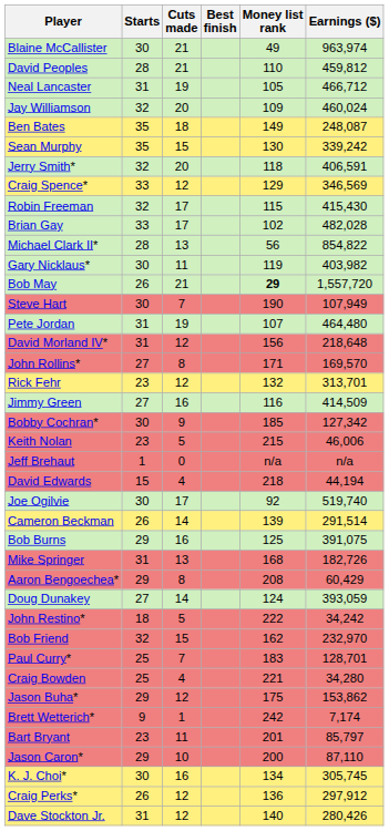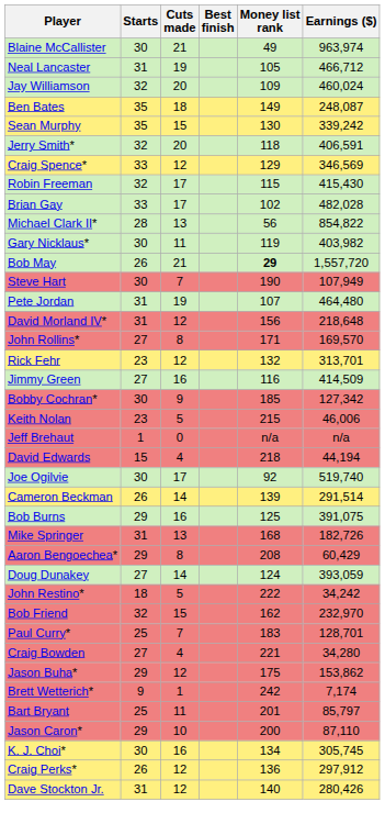 <table class=" sortable wikitable" style="text-align:center">
 <tr>
 <th>Player</th>
 <th>Starts</th>
 <th>Cuts<br>made</th>
 <th>Best<br>finish</th>
 <th>Money list<br>rank</th>
 <th>Earnings ($)</th>
 </tr>
 <tr style="background:#D0F0C0;">
 <td align=left> <a href='#'>Blaine McCallister</a></td>
 <td>30</td>
 <td>21</td>
 <td></td>
 <td>49</td>
 <td>963,974</td>
-</tr>
-<tr style="background:#D0F0C0;">
-<td align=left> <a href='#'>David Peoples</a></td>
-<td>28</td>
-<td>21</td>
-<td></td>
-<td>110</td>
-<td>459,812</td>
 </tr>
 <tr style="background:#D0F0C0;">
 <td align=left> <a href='#'>Neal Lancaster</a></td>
 <td>31</td>
 <td>19</td>
 <td></td>
 <td>105</td>
 <td>466,712</td>
 </tr>
 <tr style="background:#D0F0C0;">
 <td align=left> <a href='#'>Jay Williamson</a></td>
 <td>32</td>
 <td>20</td>
 <td></td>
 <td>109</td>
 <td>460,024</td>
 </tr>
 <tr style="background:#FFF080;">
 <td align=left> <a href='#'>Ben Bates</a></td>
 <td>35</td>
 <td>18</td>
 <td></td>
 <td>149</td>
 <td>248,087</td>
 </tr>
 <tr style="background:#FFF080;">
 <td align=left> <a href='#'>Sean Murphy</a></td>
 <td>35</td>
 <td>15</td>
 <td></td>
 <td>130</td>
 <td>339,242</td>
 </tr>
 <tr style="background:#D0F0C0;">
 <td align=left> <a href='#'>Jerry Smith</a>*</td>
 <td>32</td>
 <td>20</td>
 <td></td>
 <td>118</td>
 <td>406,591</td>
 </tr>
 <tr style="background:#FFF080;">
 <td align=left> <a href='#'>Craig Spence</a>*</td>
 <td>33</td>
 <td>12</td>
 <td></td>
 <td>129</td>
 <td>346,569</td>
 </tr>
 <tr style="background:#D0F0C0;">
 <td align=left> <a href='#'>Robin Freeman</a></td>
 <td>32</td>
 <td>17</td>
 <td></td>
 <td>115</td>
 <td>415,430</td>
 </tr>
 <tr style="background:#D0F0C0;">
 <td align=left> <a href='#'>Brian Gay</a></td>
 <td>33</td>
 <td>17</td>
 <td></td>
 <td>102</td>
 <td>482,028</td>
 </tr>
 <tr style="background:#D0F0C0;">
 <td align=left> <a href='#'>Michael Clark II</a>*</td>
 <td>28</td>
 <td>13</td>
 <td></td>
 <td>56</td>
 <td>854,822</td>
 </tr>
 <tr style="background:#D0F0C0;">
 <td align=left> <a href='#'>Gary Nicklaus</a>*</td>
 <td>30</td>
 <td>11</td>
 <td></td>
 <td>119</td>
 <td>403,982</td>
 </tr>
 <tr style="background:#D0F0C0;">
 <td align=left> <a href='#'>Bob May</a></td>
 <td>26</td>
 <td>21</td>
 <td></td>
 <td><strong>29</strong></td>
 <td>1,557,720</td>
 </tr>
 <tr style="background:#F08080;">
 <td align=left> <a href='#'>Steve Hart</a></td>
 <td>30</td>
 <td>7</td>
 <td></td>
 <td>190</td>
 <td>107,949</td>
 </tr>
 <tr style="background:#D0F0C0;">
 <td align=left> <a href='#'>Pete Jordan</a></td>
 <td>31</td>
 <td>19</td>
 <td></td>
 <td>107</td>
 <td>464,480</td>
 </tr>
 <tr style="background:#F08080;">
 <td align=left> <a href='#'>David Morland IV</a>*</td>
 <td>31</td>
 <td>12</td>
 <td></td>
 <td>156</td>
 <td>218,648</td>
 </tr>
 <tr style="background:#F08080;">
 <td align=left> <a href='#'>John Rollins</a>*</td>
 <td>27</td>
 <td>8</td>
 <td></td>
 <td>171</td>
 <td>169,570</td>
 </tr>
 <tr style="background:#FFF080;">
 <td align=left> <a href='#'>Rick Fehr</a></td>
 <td>23</td>
 <td>12</td>
 <td></td>
 <td>132</td>
 <td>313,701</td>
 </tr>
 <tr style="background:#D0F0C0;">
 <td align=left> <a href='#'>Jimmy Green</a></td>
 <td>27</td>
 <td>16</td>
 <td></td>
 <td>116</td>
 <td>414,509</td>
 </tr>
 <tr style="background:#F08080;">
 <td align=left> <a href='#'>Bobby Cochran</a>*</td>
 <td>30</td>
 <td>9</td>
 <td></td>
 <td>185</td>
 <td>127,342</td>
 </tr>
 <tr style="background:#F08080;">
 <td align=left> <a href='#'>Keith Nolan</a></td>
 <td>23</td>
 <td>5</td>
 <td></td>
 <td>215</td>
 <td>46,006</td>
 </tr>
 <tr style="background:#F08080;">
 <td align=left> <a href='#'>Jeff Brehaut</a></td>
 <td>1</td>
 <td>0</td>
 <td></td>
 <td>n/a</td>
 <td>n/a</td>
 </tr>
 <tr style="background:#F08080;">
 <td align=left> <a href='#'>David Edwards</a></td>
 <td>15</td>
 <td>4</td>
 <td></td>
 <td>218</td>
 <td>44,194</td>
 </tr>
 <tr style="background:#D0F0C0;">
 <td align=left> <a href='#'>Joe Ogilvie</a></td>
 <td>30</td>
 <td>17</td>
 <td></td>
 <td>92</td>
 <td>519,740</td>
 </tr>
 <tr style="background:#FFF080;">
 <td align=left> <a href='#'>Cameron Beckman</a></td>
 <td>26</td>
 <td>14</td>
 <td></td>
 <td>139</td>
 <td>291,514</td>
 </tr>
 <tr style="background:#D0F0C0;">
 <td align=left> <a href='#'>Bob Burns</a></td>
 <td>29</td>
 <td>16</td>
 <td></td>
 <td>125</td>
 <td>391,075</td>
 </tr>
 <tr style="background:#F08080;">
 <td align=left> <a href='#'>Mike Springer</a></td>
 <td>31</td>
 <td>13</td>
 <td></td>
 <td>168</td>
 <td>182,726</td>
 </tr>
 <tr style="background:#F08080;">
 <td align=left> <a href='#'>Aaron Bengoechea</a>*</td>
 <td>29</td>
 <td>8</td>
 <td></td>
 <td>208</td>
 <td>60,429</td>
 </tr>
 <tr style="background:#D0F0C0;">
 <td align=left> <a href='#'>Doug Dunakey</a></td>
 <td>27</td>
 <td>14</td>
 <td></td>
 <td>124</td>
 <td>393,059</td>
 </tr>
 <tr style="background:#F08080;">
 <td align=left> <a href='#'>John Restino</a>*</td>
 <td>18</td>
 <td>5</td>
 <td></td>
 <td>222</td>
 <td>34,242</td>
 </tr>
 <tr style="background:#F08080;">
 <td align=left> <a href='#'>Bob Friend</a></td>
 <td>32</td>
 <td>15</td>
 <td></td>
 <td>162</td>
 <td>232,970</td>
 </tr>
 <tr style="background:#F08080;">
 <td align=left> <a href='#'>Paul Curry</a>*</td>
 <td>25</td>
 <td>7</td>
 <td></td>
 <td>183</td>
 <td>128,701</td>
 </tr>
 <tr style="background:#F08080;">
 <td align=left> <a href='#'>Craig Bowden</a></td>
-<td>25</td>
+<td>27</td>
 <td>4</td>
 <td></td>
 <td>221</td>
 <td>34,280</td>
 </tr>
 <tr style="background:#F08080;">
 <td align=left> <a href='#'>Jason Buha</a>*</td>
 <td>29</td>
 <td>12</td>
 <td></td>
 <td>175</td>
 <td>153,862</td>
 </tr>
 <tr style="background:#F08080;">
 <td align=left> <a href='#'>Brett Wetterich</a>*</td>
 <td>9</td>
 <td>1</td>
 <td></td>
 <td>242</td>
 <td>7,174</td>
 </tr>
 <tr style="background:#F08080;">
 <td align=left> <a href='#'>Bart Bryant</a></td>
-<td>23</td>
+<td>25</td>
 <td>11</td>
 <td></td>
 <td>201</td>
 <td>85,797</td>
 </tr>
 <tr style="background:#F08080;">
 <td align=left> <a href='#'>Jason Caron</a>*</td>
 <td>29</td>
 <td>10</td>
 <td></td>
 <td>200</td>
 <td>87,110</td>
 </tr>
 <tr style="background:#FFF080;">
 <td align=left> <a href='#'>K. J. Choi</a>*</td>
 <td>30</td>
 <td>16</td>
 <td></td>
 <td>134</td>
 <td>305,745</td>
 </tr>
 <tr style="background:#FFF080;">
 <td align=left> <a href='#'>Craig Perks</a>*</td>
 <td>26</td>
 <td>12</td>
 <td></td>
 <td>136</td>
 <td>297,912</td>
 </tr>
 <tr style="background:#FFF080;">
 <td align=left> <a href='#'>Dave Stockton Jr.</a></td>
 <td>31</td>
 <td>12</td>
 <td></td>
 <td>140</td>
 <td>280,426</td>
 </tr>
 </table>
